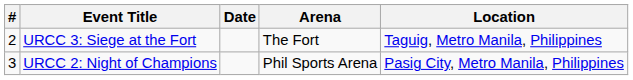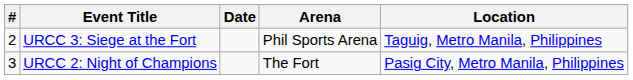 <table class="sortable wikitable succession-box" style="font-size:90%;">
 <tr>
 <th scope="col">#</th>
 <th scope="col">Event Title</th>
 <th scope="col">Date</th>
 <th scope="col">Arena</th>
 <th scope="col">Location</th>
 </tr>
 <tr>
 <td align=center>2</td>
 <td><a href='#'>URCC 3: Siege at the Fort</a></td>
 <td></td>
-<td>The Fort</td>
+<td>Phil Sports Arena</td>
 <td><a href='#'>Taguig</a>, <a href='#'>Metro Manila</a>, <a href='#'>Philippines</a></td>
 </tr>
 <tr>
 <td align=center>3</td>
 <td><a href='#'>URCC 2: Night of Champions</a></td>
 <td></td>
-<td>Phil Sports Arena</td>
+<td>The Fort</td>
 <td><a href='#'>Pasig City</a>, <a href='#'>Metro Manila</a>, <a href='#'>Philippines</a></td>
 </tr>
 </table>
